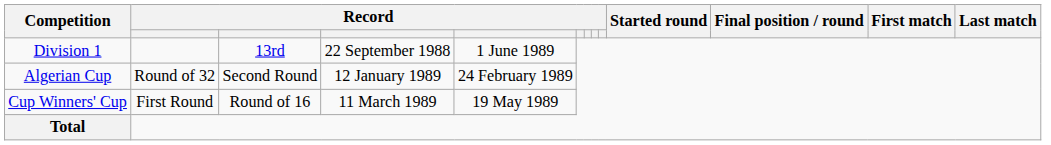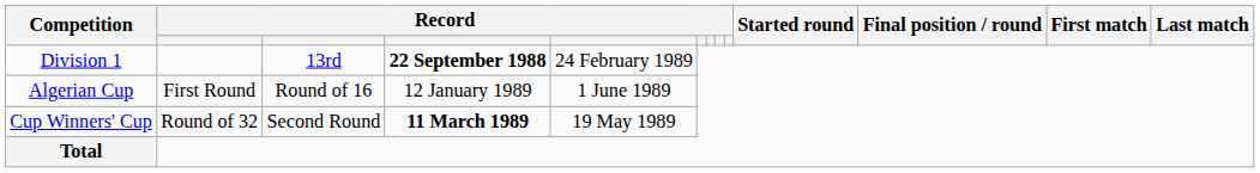 <table class="wikitable" style="text-align: center">
 <tr>
 <th rowspan=2>Competition</th>
 <th colspan=8>Record</th>
 <th rowspan=2>Started round</th>
 <th rowspan=2>Final position / round</th>
 <th rowspan=2>First match</th>
 <th rowspan=2>Last match</th>
 </tr>
 <tr>
 <th></th>
 <th></th>
 <th></th>
 <th></th>
 <th></th>
 <th></th>
 <th></th>
 <th></th>
 </tr>
 <tr>
 <td><a href='#'>Division 1</a><br></td>
 <td></td>
 <td><a href='#'>13rd</a></td>
-<td>22 September 1988</td>
+<td><strong>22 September 1988</strong></td>
+<td>24 February 1989</td>
+</tr>
+<tr>
+<td><a href='#'>Algerian Cup</a><br></td>
+<td>First Round</td>
+<td>Round of 16</td>
+<td>12 January 1989</td>
 <td>1 June 1989</td>
 </tr>
 <tr>
-<td><a href='#'>Algerian Cup</a><br></td>
+<td><a href='#'>Cup Winners' Cup</a><br></td>
 <td>Round of 32</td>
 <td>Second Round</td>
-<td>12 January 1989</td>
-<td>24 February 1989</td>
-</tr>
-<tr>
-<td><a href='#'>Cup Winners' Cup</a><br></td>
-<td>First Round</td>
-<td>Round of 16</td>
-<td>11 March 1989</td>
+<td><strong>11 March 1989</strong></td>
 <td>19 May 1989</td>
 </tr>
 <tr>
 <th>Total<br></th>
 </tr>
 </table>
